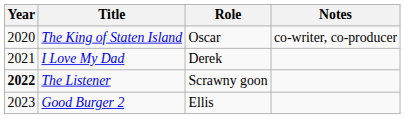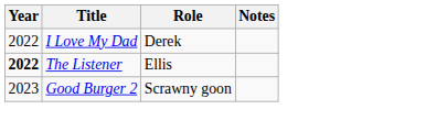 <table class="wikitable sortable">
 <tr>
 <th>Year</th>
 <th>Title</th>
 <th>Role</th>
 <th>Notes</th>
 </tr>
 <tr>
-<td>2020</td>
-<td><em><a href='#'>The King of Staten Island</a></em></td>
-<td>Oscar</td>
-<td>co-writer, co-producer</td>
-</tr>
-<tr>
-<td>2021</td>
+<td>2022</td>
 <td><em><a href='#'>I Love My Dad</a></em></td>
 <td>Derek</td>
 <td></td>
 </tr>
 <tr>
 <td><strong>2022</strong></td>
 <td><em><a href='#'>The Listener</a></em></td>
-<td>Scrawny goon</td>
+<td>Ellis</td>
 <td></td>
 </tr>
 <tr>
 <td>2023</td>
 <td><em><a href='#'>Good Burger 2</a></em></td>
-<td>Ellis</td>
+<td>Scrawny goon</td>
 <td></td>
 </tr>
 </table>
